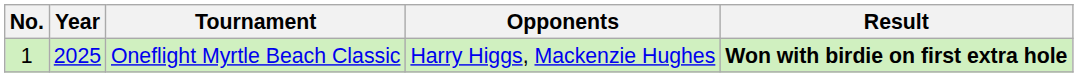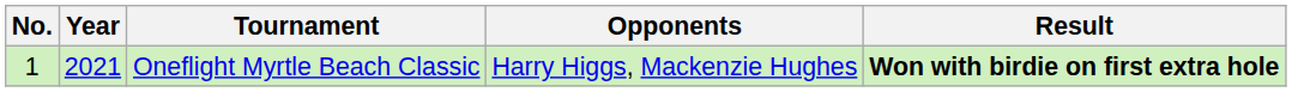 <table class="wikitable" style="font-size:95%;">
 <tr>
 <th>No.</th>
 <th>Year</th>
 <th>Tournament</th>
 <th>Opponents</th>
 <th>Result</th>
 </tr>
 <tr style="background:#D0F0C0;">
 <td align=center>1</td>
-<td><a href='#'>2025</a></td>
+<td><a href='#'>2021</a></td>
 <td><a href='#'>Oneflight Myrtle Beach Classic</a></td>
 <td> <a href='#'>Harry Higgs</a>,  <a href='#'>Mackenzie Hughes</a></td>
 <td><strong>Won with birdie on first extra hole</strong></td>
 </tr>
 </table>
